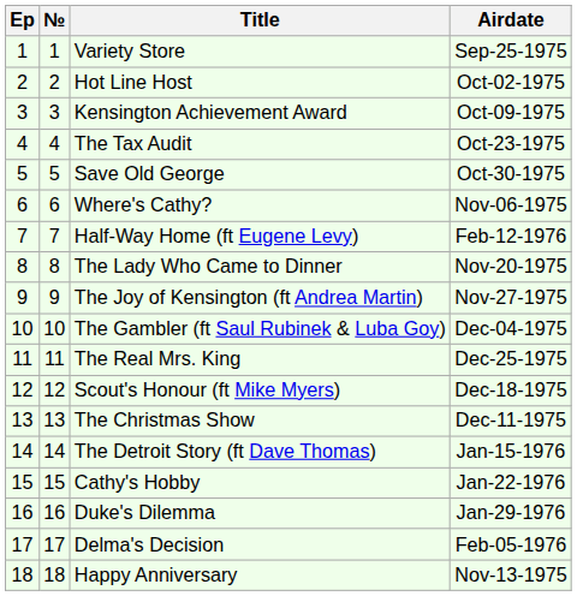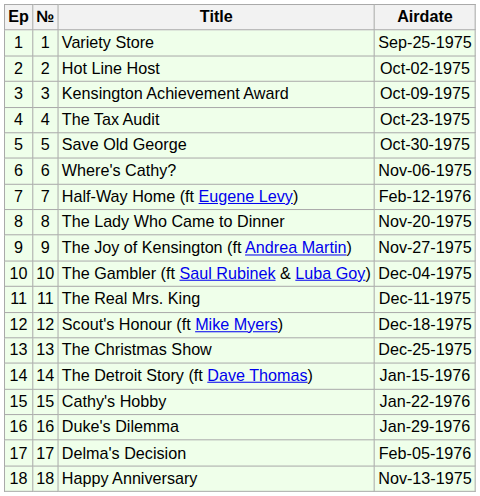 <table class=wikitable style="text-align:center; background:#EFFFEA">
 <tr>
 <th>Ep</th>
 <th>№</th>
 <th>Title</th>
 <th>Airdate</th>
 </tr>
 <tr>
 <td>1</td>
 <td>1</td>
 <td align="left">Variety Store</td>
 <td>Sep-25-1975</td>
 </tr>
 <tr>
 <td>2</td>
 <td>2</td>
 <td align="left">Hot Line Host</td>
 <td>Oct-02-1975</td>
 </tr>
 <tr>
 <td>3</td>
 <td>3</td>
 <td align="left">Kensington Achievement Award</td>
 <td>Oct-09-1975</td>
 </tr>
 <tr>
 <td>4</td>
 <td>4</td>
 <td align="left">The Tax Audit</td>
 <td>Oct-23-1975</td>
 </tr>
 <tr>
 <td>5</td>
 <td>5</td>
 <td align="left">Save Old George</td>
 <td>Oct-30-1975</td>
 </tr>
 <tr>
 <td>6</td>
 <td>6</td>
 <td align="left">Where's Cathy?</td>
 <td>Nov-06-1975</td>
 </tr>
 <tr>
 <td>7</td>
 <td>7</td>
 <td align="left">Half-Way Home (ft <a href='#'>Eugene Levy</a>)</td>
 <td>Feb-12-1976</td>
 </tr>
 <tr>
 <td>8</td>
 <td>8</td>
 <td align="left">The Lady Who Came to Dinner</td>
 <td>Nov-20-1975</td>
 </tr>
 <tr>
 <td>9</td>
 <td>9</td>
 <td align="left">The Joy of Kensington (ft <a href='#'>Andrea Martin</a>)</td>
 <td>Nov-27-1975</td>
 </tr>
 <tr>
 <td>10</td>
 <td>10</td>
 <td align="left">The Gambler (ft <a href='#'>Saul Rubinek</a> & <a href='#'>Luba Goy</a>)</td>
 <td>Dec-04-1975</td>
 </tr>
 <tr>
 <td>11</td>
 <td>11</td>
 <td align="left">The Real Mrs. King</td>
-<td>Dec-25-1975</td>
+<td>Dec-11-1975</td>
 </tr>
 <tr>
 <td>12</td>
 <td>12</td>
 <td align="left">Scout's Honour (ft <a href='#'>Mike Myers</a>)</td>
 <td>Dec-18-1975</td>
 </tr>
 <tr>
 <td>13</td>
 <td>13</td>
 <td align="left">The Christmas Show</td>
-<td>Dec-11-1975</td>
+<td>Dec-25-1975</td>
 </tr>
 <tr>
 <td>14</td>
 <td>14</td>
 <td align="left">The Detroit Story (ft <a href='#'>Dave Thomas</a>)</td>
 <td>Jan-15-1976</td>
 </tr>
 <tr>
 <td>15</td>
 <td>15</td>
 <td align="left">Cathy's Hobby</td>
 <td>Jan-22-1976</td>
 </tr>
 <tr>
 <td>16</td>
 <td>16</td>
 <td align="left">Duke's Dilemma</td>
 <td>Jan-29-1976</td>
 </tr>
 <tr>
 <td>17</td>
 <td>17</td>
 <td align="left">Delma's Decision</td>
 <td>Feb-05-1976</td>
 </tr>
 <tr>
 <td>18</td>
 <td>18</td>
 <td align="left">Happy Anniversary</td>
 <td>Nov-13-1975</td>
 </tr>
 </table>
